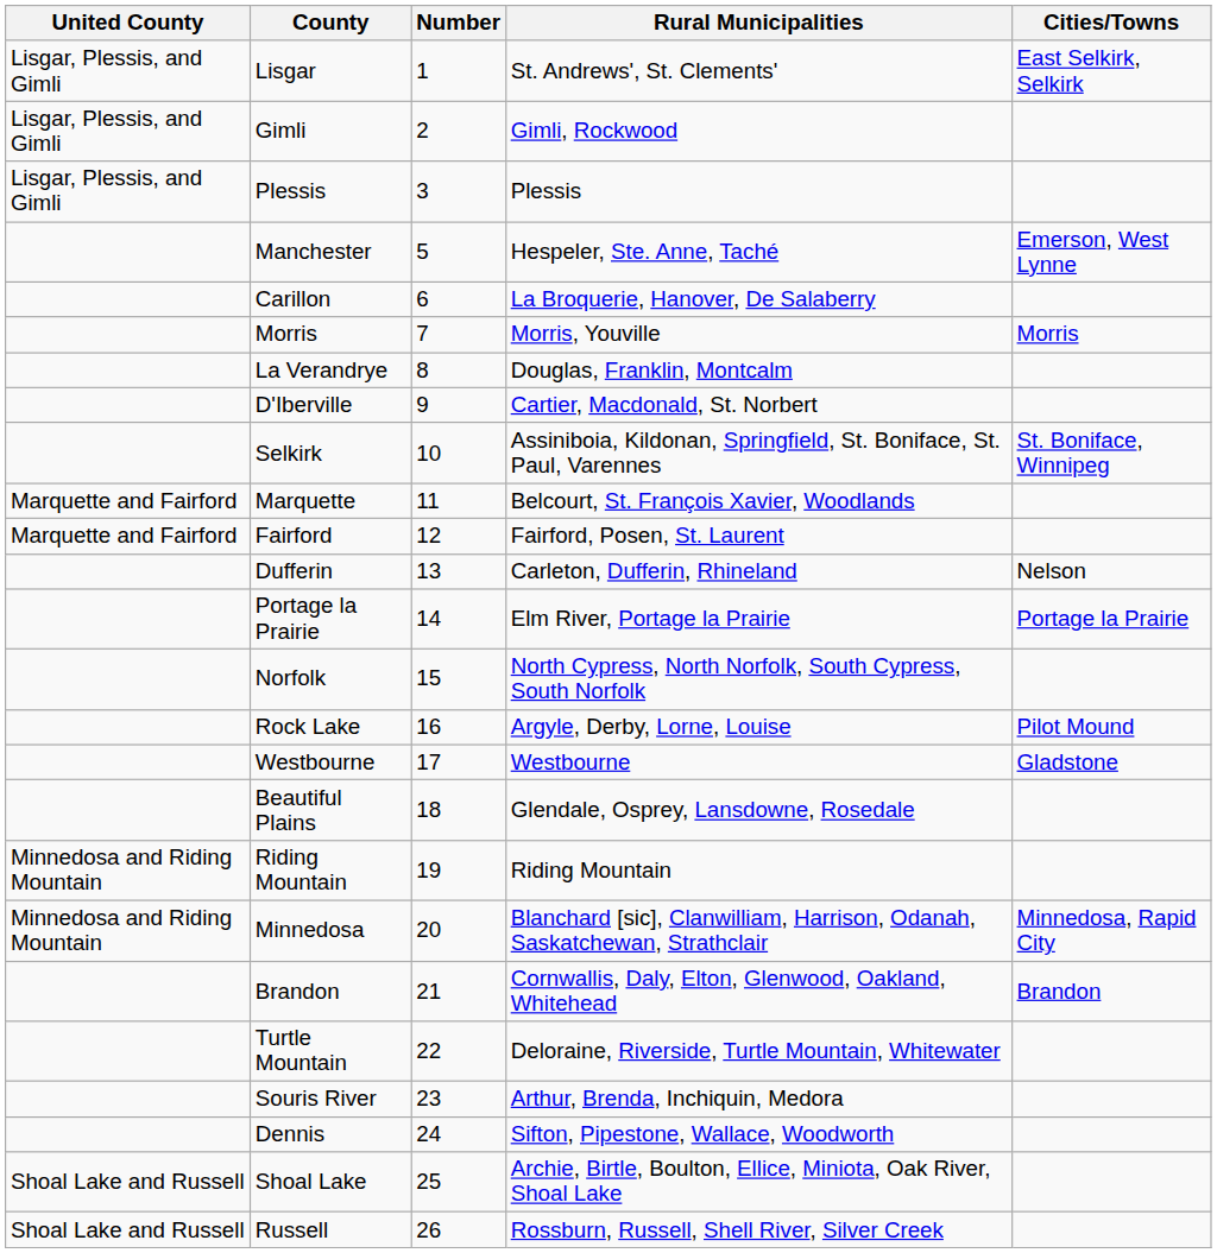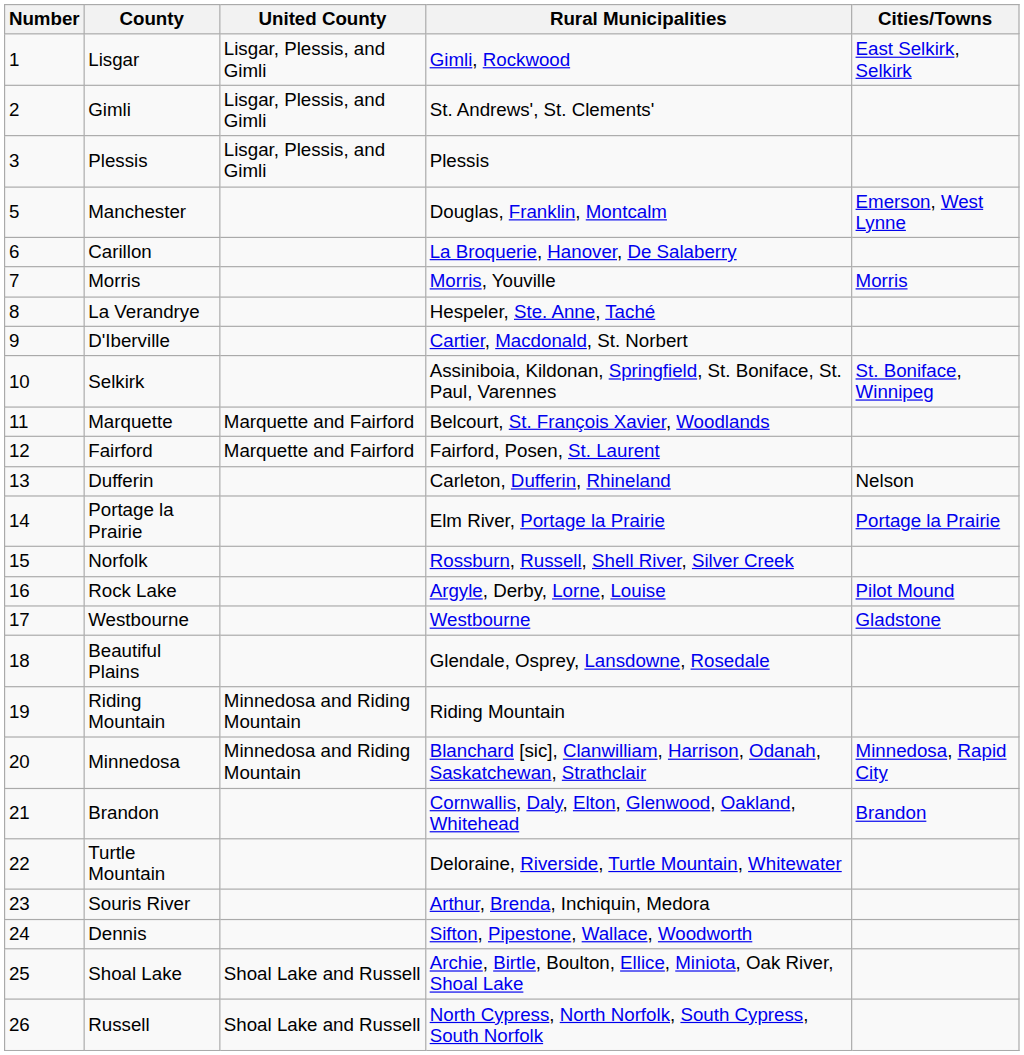 <table class="wikitable" border="1">
 <tr>
+<th>Number</th>
+<th>County</th>
 <th>United County</th>
-<th>County</th>
-<th>Number</th>
 <th>Rural Municipalities</th>
 <th>Cities/Towns</th>
 </tr>
 <tr>
+<td>1</td>
+<td>Lisgar</td>
 <td>Lisgar, Plessis, and Gimli</td>
-<td>Lisgar</td>
-<td>1</td>
-<td>St. Andrews', St. Clements'</td>
+<td><a href='#'>Gimli</a>, <a href='#'>Rockwood</a></td>
 <td><a href='#'>East Selkirk</a>, <a href='#'>Selkirk</a></td>
 </tr>
 <tr>
+<td>2</td>
+<td>Gimli</td>
 <td>Lisgar, Plessis, and Gimli</td>
-<td>Gimli</td>
-<td>2</td>
-<td><a href='#'>Gimli</a>, <a href='#'>Rockwood</a></td>
+<td>St. Andrews', St. Clements'</td>
 <td></td>
 </tr>
 <tr>
+<td>3</td>
+<td>Plessis</td>
 <td>Lisgar, Plessis, and Gimli</td>
-<td>Plessis</td>
-<td>3</td>
 <td>Plessis</td>
 <td></td>
 </tr>
 <tr>
+<td>5</td>
+<td>Manchester</td>
 <td></td>
-<td>Manchester</td>
-<td>5</td>
-<td>Hespeler, <a href='#'>Ste. Anne</a>, <a href='#'>Taché</a></td>
+<td>Douglas, <a href='#'>Franklin</a>, <a href='#'>Montcalm</a></td>
 <td><a href='#'>Emerson</a>, <a href='#'>West Lynne</a></td>
 </tr>
 <tr>
+<td>6</td>
+<td>Carillon</td>
 <td></td>
-<td>Carillon</td>
-<td>6</td>
 <td><a href='#'>La Broquerie</a>, <a href='#'>Hanover</a>, <a href='#'>De Salaberry</a></td>
 <td></td>
 </tr>
 <tr>
+<td>7</td>
+<td>Morris</td>
 <td></td>
-<td>Morris</td>
-<td>7</td>
 <td><a href='#'>Morris</a>, Youville</td>
 <td><a href='#'>Morris</a></td>
 </tr>
 <tr>
+<td>8</td>
+<td>La Verandrye</td>
 <td></td>
-<td>La Verandrye</td>
-<td>8</td>
-<td>Douglas, <a href='#'>Franklin</a>, <a href='#'>Montcalm</a></td>
+<td>Hespeler, <a href='#'>Ste. Anne</a>, <a href='#'>Taché</a></td>
 <td></td>
 </tr>
 <tr>
+<td>9</td>
+<td>D'Iberville</td>
 <td></td>
-<td>D'Iberville</td>
-<td>9</td>
 <td><a href='#'>Cartier</a>, <a href='#'>Macdonald</a>, St. Norbert</td>
 <td></td>
 </tr>
 <tr>
+<td>10</td>
+<td>Selkirk</td>
 <td></td>
-<td>Selkirk</td>
-<td>10</td>
 <td>Assiniboia, Kildonan, <a href='#'>Springfield</a>, St. Boniface, St. Paul, Varennes</td>
 <td><a href='#'>St. Boniface</a>, <a href='#'>Winnipeg</a></td>
 </tr>
 <tr>
+<td>11</td>
+<td>Marquette</td>
 <td>Marquette and Fairford</td>
-<td>Marquette</td>
-<td>11</td>
 <td>Belcourt, <a href='#'>St. François Xavier</a>, <a href='#'>Woodlands</a></td>
 <td></td>
 </tr>
 <tr>
+<td>12</td>
+<td>Fairford</td>
 <td>Marquette and Fairford</td>
-<td>Fairford</td>
-<td>12</td>
 <td>Fairford, Posen, <a href='#'>St. Laurent</a></td>
 <td></td>
 </tr>
 <tr>
+<td>13</td>
+<td>Dufferin</td>
 <td></td>
-<td>Dufferin</td>
-<td>13</td>
 <td>Carleton, <a href='#'>Dufferin</a>, <a href='#'>Rhineland</a></td>
 <td>Nelson</td>
 </tr>
 <tr>
+<td>14</td>
+<td>Portage la Prairie</td>
 <td></td>
-<td>Portage la Prairie</td>
-<td>14</td>
 <td>Elm River, <a href='#'>Portage la Prairie</a></td>
 <td><a href='#'>Portage la Prairie</a></td>
 </tr>
 <tr>
+<td>15</td>
+<td>Norfolk</td>
 <td></td>
-<td>Norfolk</td>
-<td>15</td>
-<td><a href='#'>North Cypress</a>, <a href='#'>North Norfolk</a>, <a href='#'>South Cypress</a>, <a href='#'>South Norfolk</a></td>
+<td><a href='#'>Rossburn</a>, <a href='#'>Russell</a>, <a href='#'>Shell River</a>, <a href='#'>Silver Creek</a></td>
 <td></td>
 </tr>
 <tr>
+<td>16</td>
+<td>Rock Lake</td>
 <td></td>
-<td>Rock Lake</td>
-<td>16</td>
 <td><a href='#'>Argyle</a>, Derby, <a href='#'>Lorne</a>, <a href='#'>Louise</a></td>
 <td><a href='#'>Pilot Mound</a></td>
 </tr>
 <tr>
+<td>17</td>
+<td>Westbourne</td>
 <td></td>
-<td>Westbourne</td>
-<td>17</td>
 <td><a href='#'>Westbourne</a></td>
 <td><a href='#'>Gladstone</a></td>
 </tr>
 <tr>
+<td>18</td>
+<td>Beautiful Plains</td>
 <td></td>
-<td>Beautiful Plains</td>
-<td>18</td>
 <td>Glendale, Osprey, <a href='#'>Lansdowne</a>, <a href='#'>Rosedale</a></td>
 <td></td>
 </tr>
 <tr>
+<td>19</td>
+<td>Riding Mountain</td>
 <td>Minnedosa and Riding Mountain</td>
-<td>Riding Mountain</td>
-<td>19</td>
 <td>Riding Mountain</td>
 <td></td>
 </tr>
 <tr>
+<td>20</td>
+<td>Minnedosa</td>
 <td>Minnedosa and Riding Mountain</td>
-<td>Minnedosa</td>
-<td>20</td>
 <td><a href='#'>Blanchard</a> [sic], <a href='#'>Clanwilliam</a>, <a href='#'>Harrison</a>, <a href='#'>Odanah</a>, <a href='#'>Saskatchewan</a>, <a href='#'>Strathclair</a></td>
 <td><a href='#'>Minnedosa</a>, <a href='#'>Rapid City</a></td>
 </tr>
 <tr>
+<td>21</td>
+<td>Brandon</td>
 <td></td>
-<td>Brandon</td>
-<td>21</td>
 <td><a href='#'>Cornwallis</a>, <a href='#'>Daly</a>, <a href='#'>Elton</a>, <a href='#'>Glenwood</a>, <a href='#'>Oakland</a>, <a href='#'>Whitehead</a></td>
 <td><a href='#'>Brandon</a></td>
 </tr>
 <tr>
+<td>22</td>
+<td>Turtle Mountain</td>
 <td></td>
-<td>Turtle Mountain</td>
-<td>22</td>
 <td>Deloraine, <a href='#'>Riverside</a>, <a href='#'>Turtle Mountain</a>, <a href='#'>Whitewater</a></td>
 <td></td>
 </tr>
 <tr>
+<td>23</td>
+<td>Souris River</td>
 <td></td>
-<td>Souris River</td>
-<td>23</td>
 <td><a href='#'>Arthur</a>, <a href='#'>Brenda</a>, Inchiquin, Medora</td>
 <td></td>
 </tr>
 <tr>
+<td>24</td>
+<td>Dennis</td>
 <td></td>
-<td>Dennis</td>
-<td>24</td>
 <td><a href='#'>Sifton</a>, <a href='#'>Pipestone</a>, <a href='#'>Wallace</a>, <a href='#'>Woodworth</a></td>
 <td></td>
 </tr>
 <tr>
+<td>25</td>
+<td>Shoal Lake</td>
 <td>Shoal Lake and Russell</td>
-<td>Shoal Lake</td>
-<td>25</td>
 <td><a href='#'>Archie</a>, <a href='#'>Birtle</a>, Boulton, <a href='#'>Ellice</a>, <a href='#'>Miniota</a>, Oak River, <a href='#'>Shoal Lake</a></td>
 <td></td>
 </tr>
 <tr>
+<td>26</td>
+<td>Russell</td>
 <td>Shoal Lake and Russell</td>
-<td>Russell</td>
-<td>26</td>
-<td><a href='#'>Rossburn</a>, <a href='#'>Russell</a>, <a href='#'>Shell River</a>, <a href='#'>Silver Creek</a></td>
+<td><a href='#'>North Cypress</a>, <a href='#'>North Norfolk</a>, <a href='#'>South Cypress</a>, <a href='#'>South Norfolk</a></td>
 <td></td>
 </tr>
 </table>
